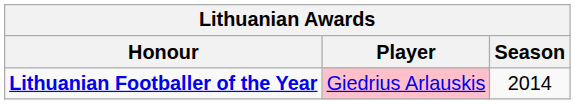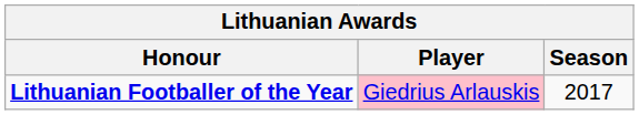 <table class="wikitable" align=center>
 <tr>
 <th Colspan=3>Lithuanian Awards</th>
 </tr>
 <tr>
 <th Align=Left>Honour</th>
 <th Align=Left>Player</th>
 <th Align=Left>Season</th>
 </tr>
 <tr>
 <td valign="top" Rowspan=1 Align=left><strong><a href='#'>Lithuanian Footballer of the Year</a></strong></td>
 <td style="background: pink;"><a href='#'>Giedrius Arlauskis</a></td>
-<td class="wikitable" align=center>2014</td>
+<td class="wikitable" align=center>2017</td>
 </tr>
 </table>
